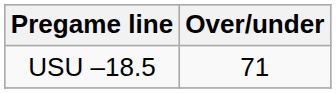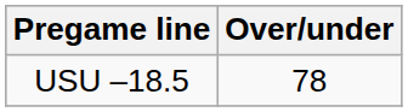 <table class="wikitable">
 <tr align="center">
 <th style=>Pregame line</th>
 <th style=>Over/under</th>
 </tr>
 <tr align="center">
 <td>USU –18.5</td>
-<td>71</td>
+<td>78</td>
 </tr>
 </table>
